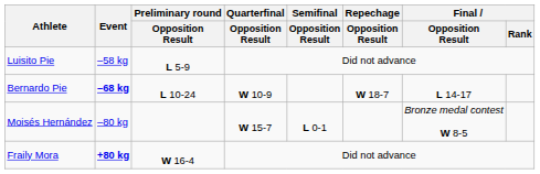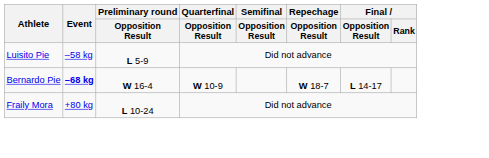 <table class=wikitable style=font-size:95%;text-align:center>
 <tr>
 <th rowspan=2>Athlete</th>
 <th rowspan=2>Event</th>
 <th>Preliminary round</th>
 <th>Quarterfinal</th>
 <th>Semifinal</th>
 <th>Repechage</th>
 <th colspan=2>Final / </th>
 </tr>
 <tr style=font-size:95%>
 <th>Opposition<br>Result</th>
 <th>Opposition<br>Result</th>
 <th>Opposition<br>Result</th>
 <th>Opposition<br>Result</th>
 <th>Opposition<br>Result</th>
 <th>Rank</th>
 </tr>
 <tr>
 <td align=left><a href='#'>Luisito Pie</a></td>
 <td align=left><a href='#'>–58 kg</a></td>
 <td><br><strong>L</strong> 5-9</td>
 <td colspan=5>Did not advance</td>
 </tr>
 <tr align=center>
 <td align=left><a href='#'>Bernardo Pie</a></td>
 <td align=left><strong><a href='#'>–68 kg</a></strong></td>
-<td><br><strong>L</strong> 10-24</td>
+<td><br><strong>W</strong> 16-4</td>
 <td><br><strong>W</strong> 10-9</td>
 <td></td>
 <td><br><strong>W</strong> 18-7</td>
 <td><br><strong>L</strong> 14-17</td>
 <td></td>
 </tr>
 <tr align=center>
-<td align=left><a href='#'>Moisés Hernández</a></td>
-<td align=left><a href='#'>–80 kg</a></td>
-<td></td>
-<td><br><strong>W</strong> 15-7</td>
-<td><br><strong>L</strong> 0-1</td>
-<td></td>
-<td><em>Bronze medal contest</em><br><br><strong>W</strong> 8-5</td>
-<td></td>
-</tr>
-<tr align=center>
 <td align=left><a href='#'>Fraily Mora</a></td>
-<td align=left><strong><a href='#'>+80 kg</a></strong></td>
-<td><br><strong>W</strong> 16-4</td>
+<td align=left><a href='#'>+80 kg</a></td>
+<td><br><strong>L</strong> 10-24</td>
 <td colspan=5>Did not advance</td>
 </tr>
 </table>
